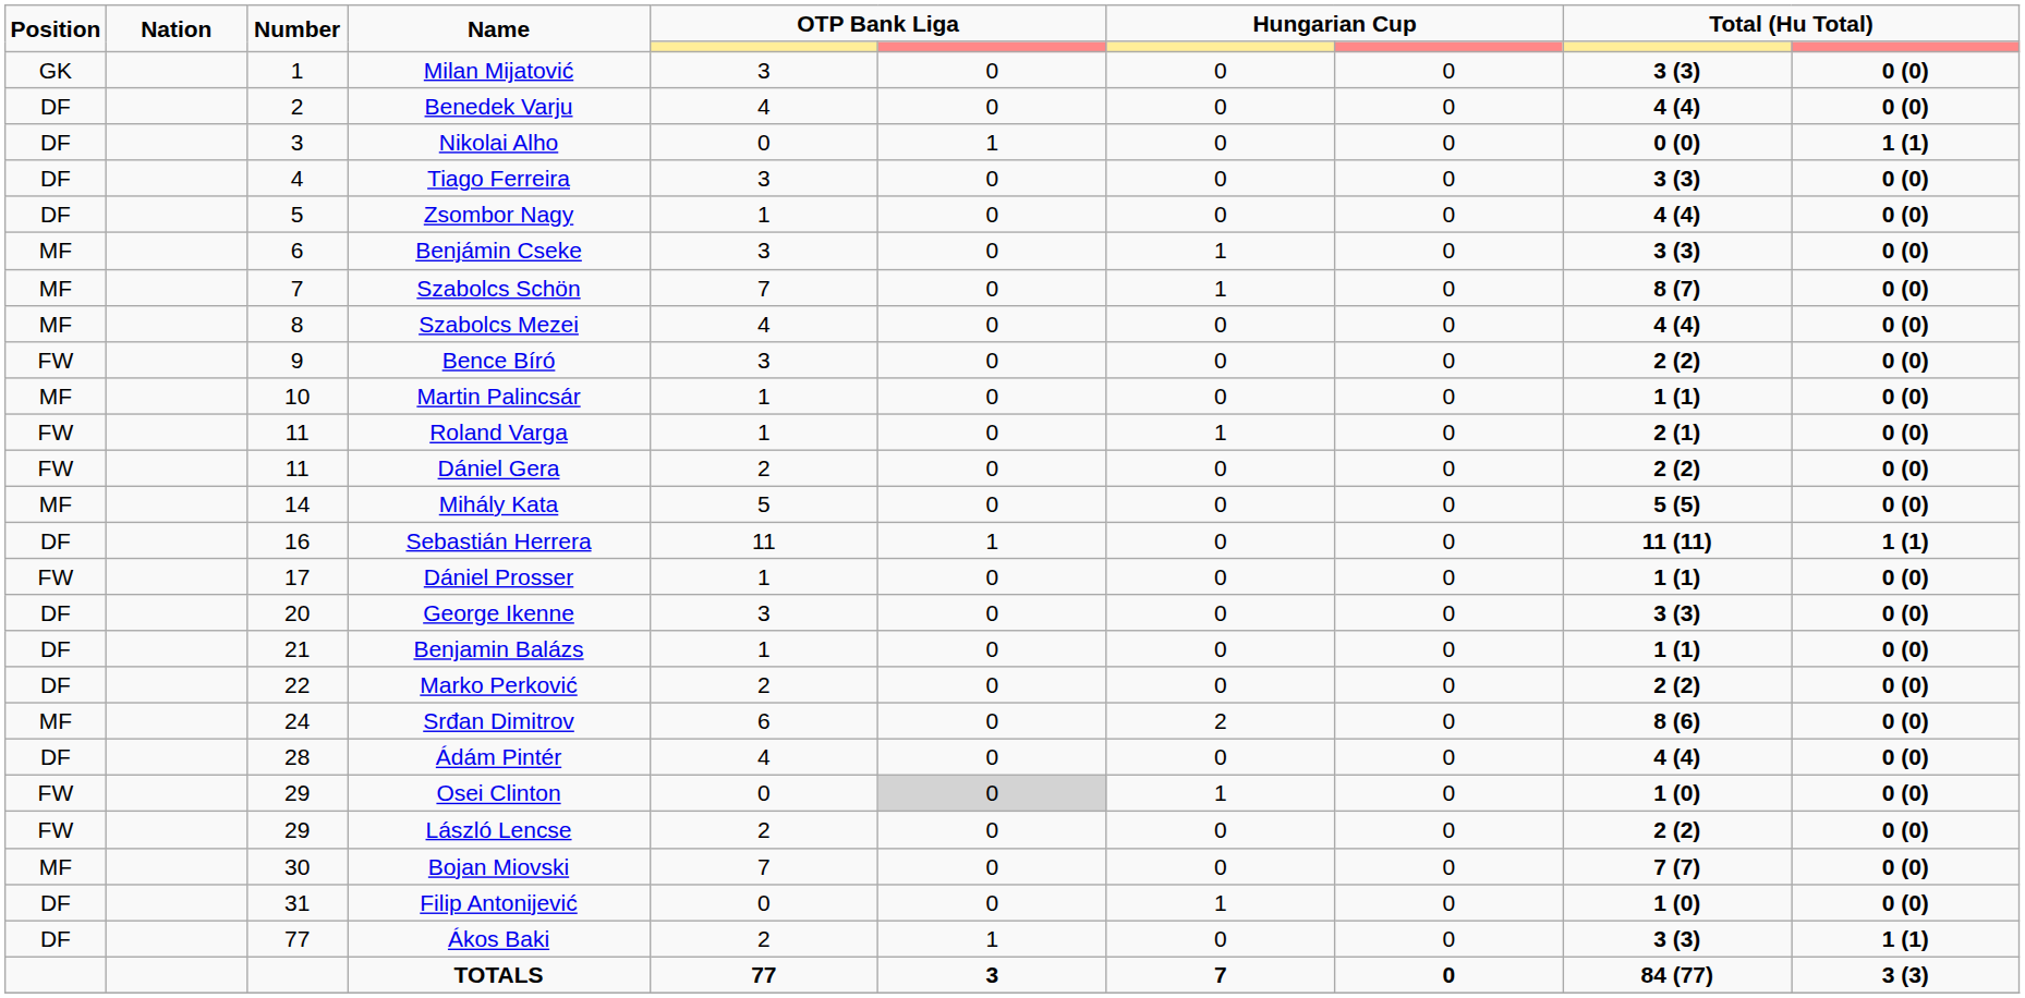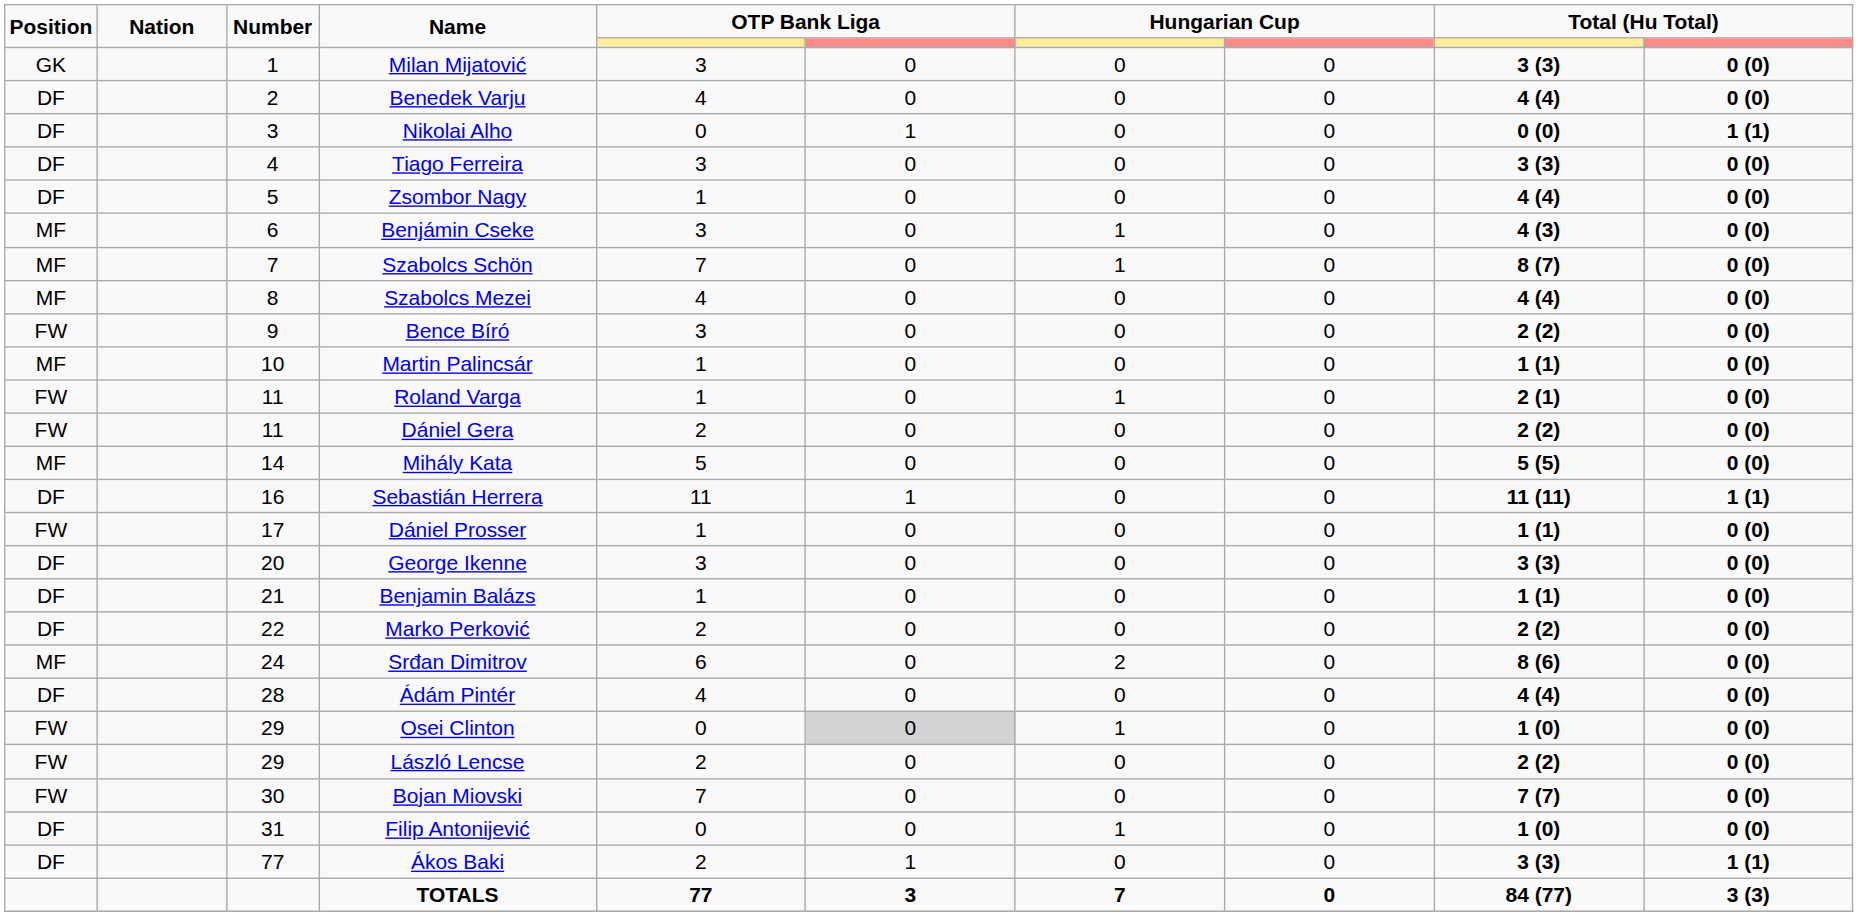 <table class="wikitable" style="font-size: 95%; text-align: center;">
 <tr>
 <td rowspan="2" width="5%" align="center"><strong>Position</strong></td>
 <td rowspan="2" width="7%" align="center"><strong>Nation</strong></td>
 <td rowspan="2" width="5%" align="center"><strong>Number</strong></td>
 <td rowspan="2" width="15%" align="center"><strong>Name</strong></td>
 <td colspan="2" align="center"><strong>OTP Bank Liga</strong></td>
 <td colspan="2" align="center"><strong>Hungarian Cup</strong></td>
 <td colspan="2" align="center"><strong>Total (Hu Total)</strong></td>
 </tr>
 <tr>
 <th width=60 style="background: #FFEE99"></th>
 <th width=60 style="background: #FF8888"></th>
 <th width=60 style="background: #FFEE99"></th>
 <th width=60 style="background: #FF8888"></th>
 <th width=60 style="background: #FFEE99"></th>
 <th width=60 style="background: #FF8888"></th>
 </tr>
 <tr>
 <td>GK</td>
 <td></td>
 <td>1</td>
 <td><a href='#'>Milan Mijatović</a></td>
 <td>3</td>
 <td>0</td>
 <td>0</td>
 <td>0</td>
 <td><strong>3 (3)</strong></td>
 <td><strong>0 (0)</strong></td>
 </tr>
 <tr>
 <td>DF</td>
 <td></td>
 <td>2</td>
 <td><a href='#'>Benedek Varju</a></td>
 <td>4</td>
 <td>0</td>
 <td>0</td>
 <td>0</td>
 <td><strong>4 (4)</strong></td>
 <td><strong>0 (0)</strong></td>
 </tr>
 <tr>
 <td>DF</td>
 <td></td>
 <td>3</td>
 <td><a href='#'>Nikolai Alho</a></td>
 <td>0</td>
 <td>1</td>
 <td>0</td>
 <td>0</td>
 <td><strong>0 (0)</strong></td>
 <td><strong>1 (1)</strong></td>
 </tr>
 <tr>
 <td>DF</td>
 <td></td>
 <td>4</td>
 <td><a href='#'>Tiago Ferreira</a></td>
 <td>3</td>
 <td>0</td>
 <td>0</td>
 <td>0</td>
 <td><strong>3 (3)</strong></td>
 <td><strong>0 (0)</strong></td>
 </tr>
 <tr>
 <td>DF</td>
 <td></td>
 <td>5</td>
 <td><a href='#'>Zsombor Nagy</a></td>
 <td>1</td>
 <td>0</td>
 <td>0</td>
 <td>0</td>
 <td><strong>4 (4)</strong></td>
 <td><strong>0 (0)</strong></td>
 </tr>
 <tr>
 <td>MF</td>
 <td></td>
 <td>6</td>
 <td><a href='#'>Benjámin Cseke</a></td>
 <td>3</td>
 <td>0</td>
 <td>1</td>
 <td>0</td>
-<td><strong>3 (3)</strong></td>
+<td><strong>4 (3)</strong></td>
 <td><strong>0 (0)</strong></td>
 </tr>
 <tr>
 <td>MF</td>
 <td></td>
 <td>7</td>
 <td><a href='#'>Szabolcs Schön</a></td>
 <td>7</td>
 <td>0</td>
 <td>1</td>
 <td>0</td>
 <td><strong>8 (7)</strong></td>
 <td><strong>0 (0)</strong></td>
 </tr>
 <tr>
 <td>MF</td>
 <td></td>
 <td>8</td>
 <td><a href='#'>Szabolcs Mezei</a></td>
 <td>4</td>
 <td>0</td>
 <td>0</td>
 <td>0</td>
 <td><strong>4 (4)</strong></td>
 <td><strong>0 (0)</strong></td>
 </tr>
 <tr>
 <td>FW</td>
 <td></td>
 <td>9</td>
 <td><a href='#'>Bence Bíró</a></td>
 <td>3</td>
 <td>0</td>
 <td>0</td>
 <td>0</td>
 <td><strong>2 (2)</strong></td>
 <td><strong>0 (0)</strong></td>
 </tr>
 <tr>
 <td>MF</td>
 <td></td>
 <td>10</td>
 <td><a href='#'>Martin Palincsár</a></td>
 <td>1</td>
 <td>0</td>
 <td>0</td>
 <td>0</td>
 <td><strong>1 (1)</strong></td>
 <td><strong>0 (0)</strong></td>
 </tr>
 <tr>
 <td>FW</td>
 <td></td>
 <td>11</td>
 <td><a href='#'>Roland Varga</a></td>
 <td>1</td>
 <td>0</td>
 <td>1</td>
 <td>0</td>
 <td><strong>2 (1)</strong></td>
 <td><strong>0 (0)</strong></td>
 </tr>
 <tr>
 <td>FW</td>
 <td></td>
 <td>11</td>
 <td><a href='#'>Dániel Gera</a></td>
 <td>2</td>
 <td>0</td>
 <td>0</td>
 <td>0</td>
 <td><strong>2 (2)</strong></td>
 <td><strong>0 (0)</strong></td>
 </tr>
 <tr>
 <td>MF</td>
 <td></td>
 <td>14</td>
 <td><a href='#'>Mihály Kata</a></td>
 <td>5</td>
 <td>0</td>
 <td>0</td>
 <td>0</td>
 <td><strong>5 (5)</strong></td>
 <td><strong>0 (0)</strong></td>
 </tr>
 <tr>
 <td>DF</td>
 <td></td>
 <td>16</td>
 <td><a href='#'>Sebastián Herrera</a></td>
 <td>11</td>
 <td>1</td>
 <td>0</td>
 <td>0</td>
 <td><strong>11 (11)</strong></td>
 <td><strong>1 (1)</strong></td>
 </tr>
 <tr>
 <td>FW</td>
 <td></td>
 <td>17</td>
 <td><a href='#'>Dániel Prosser</a></td>
 <td>1</td>
 <td>0</td>
 <td>0</td>
 <td>0</td>
 <td><strong>1 (1)</strong></td>
 <td><strong>0 (0)</strong></td>
 </tr>
 <tr>
 <td>DF</td>
 <td></td>
 <td>20</td>
 <td><a href='#'>George Ikenne</a></td>
 <td>3</td>
 <td>0</td>
 <td>0</td>
 <td>0</td>
 <td><strong>3 (3)</strong></td>
 <td><strong>0 (0)</strong></td>
 </tr>
 <tr>
 <td>DF</td>
 <td></td>
 <td>21</td>
 <td><a href='#'>Benjamin Balázs</a></td>
 <td>1</td>
 <td>0</td>
 <td>0</td>
 <td>0</td>
 <td><strong>1 (1)</strong></td>
 <td><strong>0 (0)</strong></td>
 </tr>
 <tr>
 <td>DF</td>
 <td></td>
 <td>22</td>
 <td><a href='#'>Marko Perković</a></td>
 <td>2</td>
 <td>0</td>
 <td>0</td>
 <td>0</td>
 <td><strong>2 (2)</strong></td>
 <td><strong>0 (0)</strong></td>
 </tr>
 <tr>
 <td>MF</td>
 <td></td>
 <td>24</td>
 <td><a href='#'>Srđan Dimitrov</a></td>
 <td>6</td>
 <td>0</td>
 <td>2</td>
 <td>0</td>
 <td><strong>8 (6)</strong></td>
 <td><strong>0 (0)</strong></td>
 </tr>
 <tr>
 <td>DF</td>
 <td></td>
 <td>28</td>
 <td><a href='#'>Ádám Pintér</a></td>
 <td>4</td>
 <td>0</td>
 <td>0</td>
 <td>0</td>
 <td><strong>4 (4)</strong></td>
 <td><strong>0 (0)</strong></td>
 </tr>
 <tr>
 <td>FW</td>
 <td></td>
 <td>29</td>
 <td><a href='#'>Osei Clinton</a></td>
 <td>0</td>
 <td style="background: lightgrey;">0</td>
 <td>1</td>
 <td>0</td>
 <td><strong>1 (0)</strong></td>
 <td><strong>0 (0)</strong></td>
 </tr>
 <tr>
 <td>FW</td>
 <td></td>
 <td>29</td>
 <td><a href='#'>László Lencse</a></td>
 <td>2</td>
 <td>0</td>
 <td>0</td>
 <td>0</td>
 <td><strong>2 (2)</strong></td>
 <td><strong>0 (0)</strong></td>
 </tr>
 <tr>
-<td>MF</td>
+<td>FW</td>
 <td></td>
 <td>30</td>
 <td><a href='#'>Bojan Miovski</a></td>
 <td>7</td>
 <td>0</td>
 <td>0</td>
 <td>0</td>
 <td><strong>7 (7)</strong></td>
 <td><strong>0 (0)</strong></td>
 </tr>
 <tr>
 <td>DF</td>
 <td></td>
 <td>31</td>
 <td><a href='#'>Filip Antonijević</a></td>
 <td>0</td>
 <td>0</td>
 <td>1</td>
 <td>0</td>
 <td><strong>1 (0)</strong></td>
 <td><strong>0 (0)</strong></td>
 </tr>
 <tr>
 <td>DF</td>
 <td></td>
 <td>77</td>
 <td><a href='#'>Ákos Baki</a></td>
 <td>2</td>
 <td>1</td>
 <td>0</td>
 <td>0</td>
 <td><strong>3 (3)</strong></td>
 <td><strong>1 (1)</strong></td>
 </tr>
 <tr>
 <td></td>
 <td></td>
 <td></td>
 <td><strong>TOTALS</strong></td>
 <td><strong>77</strong></td>
 <td><strong>3</strong></td>
 <td><strong>7</strong></td>
 <td><strong>0</strong></td>
 <td><strong>84 (77)</strong></td>
 <td><strong>3 (3)</strong></td>
 </tr>
 <tr>
 </tr>
 </table>
